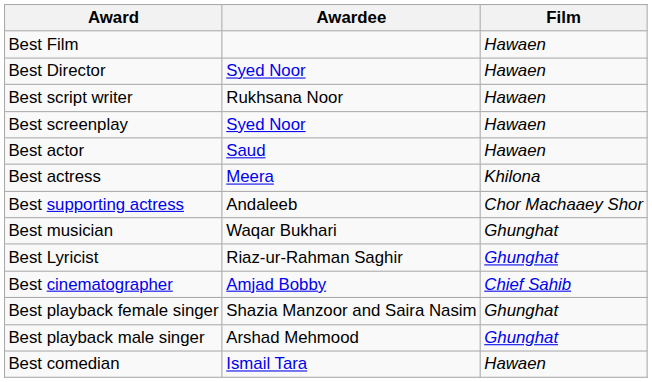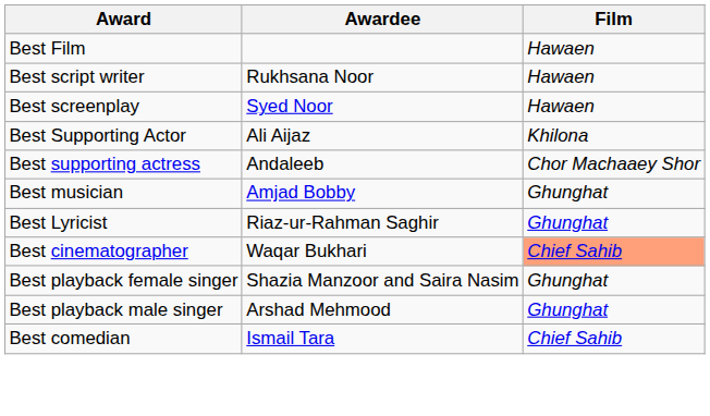 <table class="wikitable">
 <tr>
 <th>Award</th>
 <th>Awardee</th>
 <th>Film</th>
 </tr>
 <tr>
 <td>Best Film</td>
 <td></td>
-<td><em>Hawaen</em></td>
-</tr>
-<tr>
-<td>Best Director</td>
-<td><a href='#'>Syed Noor</a></td>
 <td><em>Hawaen</em></td>
 </tr>
 <tr>
 <td>Best script writer</td>
 <td>Rukhsana Noor</td>
 <td><em>Hawaen</em></td>
 </tr>
 <tr>
 <td>Best screenplay</td>
 <td><a href='#'>Syed Noor</a></td>
 <td><em>Hawaen</em></td>
 </tr>
 <tr>
-<td>Best actor</td>
-<td><a href='#'>Saud</a></td>
-<td><em>Hawaen</em></td>
-</tr>
-<tr>
-<td>Best actress</td>
-<td><a href='#'>Meera</a></td>
+<td>Best Supporting Actor</td>
+<td>Ali Aijaz</td>
 <td><em>Khilona</em></td>
 </tr>
 <tr>
 <td>Best <a href='#'>supporting actress</a></td>
 <td>Andaleeb</td>
 <td><em>Chor Machaaey Shor</em></td>
 </tr>
 <tr>
 <td>Best musician</td>
-<td>Waqar Bukhari</td>
+<td><a href='#'>Amjad Bobby</a></td>
 <td><em>Ghunghat</em></td>
 </tr>
 <tr>
 <td>Best Lyricist</td>
 <td>Riaz-ur-Rahman Saghir</td>
 <td><a href='#'><em>Ghunghat</em></a></td>
 </tr>
 <tr>
 <td>Best <a href='#'>cinematographer</a></td>
-<td><a href='#'>Amjad Bobby</a></td>
-<td><em><a href='#'>Chief Sahib</a></em></td>
+<td>Waqar Bukhari</td>
+<td style="background: lightsalmon;"><em><a href='#'>Chief Sahib</a></em></td>
 </tr>
 <tr>
 <td>Best playback female singer</td>
 <td>Shazia Manzoor and Saira Nasim</td>
 <td><em>Ghunghat</em></td>
 </tr>
 <tr>
 <td>Best playback male singer</td>
 <td>Arshad Mehmood</td>
 <td><a href='#'><em>Ghunghat</em></a></td>
 </tr>
 <tr>
 <td>Best comedian</td>
 <td><a href='#'>Ismail Tara</a></td>
-<td><em>Hawaen</em></td>
+<td><em><a href='#'>Chief Sahib</a></em></td>
 </tr>
 </table>
